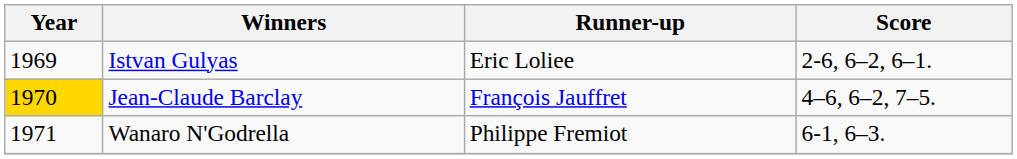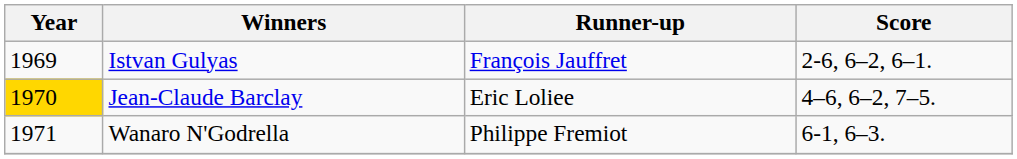 <table class="wikitable">
 <tr>
 <th style="width:60px;">Year</th>
 <th style="width:240px;">Winners</th>
 <th style="width:220px;">Runner-up</th>
 <th style="width:140px;">Score</th>
 </tr>
 <tr>
 <td>1969</td>
 <td> <a href='#'>Istvan Gulyas</a></td>
-<td> Eric Loliee</td>
+<td> <a href='#'>François Jauffret</a></td>
 <td>2-6, 6–2, 6–1.</td>
 </tr>
 <tr>
 <td style="background: gold;">1970</td>
 <td> <a href='#'>Jean-Claude Barclay</a></td>
-<td> <a href='#'>François Jauffret</a></td>
+<td> Eric Loliee</td>
 <td>4–6, 6–2, 7–5.</td>
 </tr>
 <tr>
 <td>1971</td>
 <td> Wanaro N'Godrella</td>
 <td> Philippe Fremiot</td>
 <td>6-1, 6–3.</td>
 </tr>
 <tr>
 </tr>
 </table>
